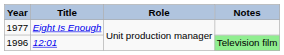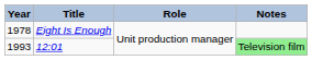 <table class="wikitable" style="font-size:95%;">
 <tr>
 <th style="background:#B0C4DE;">Year</th>
 <th style="background:#B0C4DE;">Title</th>
 <th style="background:#B0C4DE;">Role</th>
 <th style="background:#B0C4DE;">Notes</th>
 </tr>
 <tr>
-<td>1977</td>
+<td>1978</td>
 <td><em><a href='#'>Eight Is Enough</a></em></td>
 <td rowspan=2>Unit production manager</td>
 <td></td>
 </tr>
 <tr>
-<td>1996</td>
+<td>1993</td>
 <td><em><a href='#'>12:01</a></em></td>
 <td style="background: lightgreen;">Television film</td>
 </tr>
 </table>
